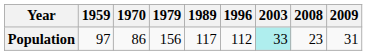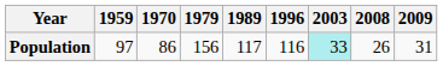 <table class="wikitable" style="text-align:right">
 <tr>
 <th>Year</th>
 <th>1959</th>
 <th>1970</th>
 <th>1979</th>
 <th>1989</th>
 <th>1996</th>
 <th>2003</th>
 <th>2008</th>
 <th>2009</th>
 </tr>
 <tr>
 <th>Population</th>
 <td>97</td>
 <td>86</td>
 <td>156</td>
 <td>117</td>
-<td>112</td>
+<td>116</td>
 <td style="background: paleturquoise;">33</td>
-<td>23</td>
+<td>26</td>
 <td>31</td>
 </tr>
 </table>
